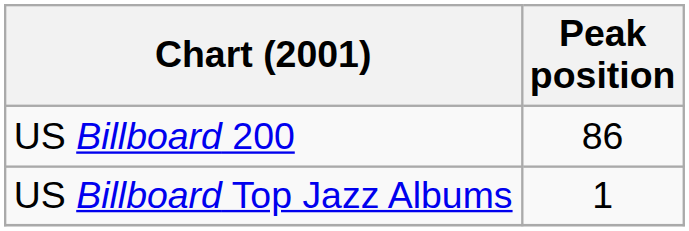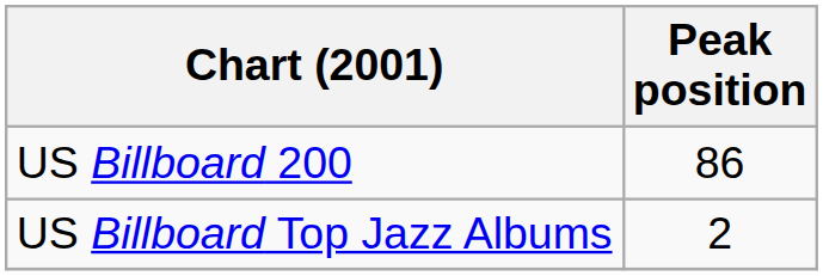 <table class="wikitable">
 <tr>
 <th>Chart (2001)</th>
 <th>Peak<br>position</th>
 </tr>
 <tr>
 <td>US <a href='#'><em>Billboard</em> 200</a></td>
 <td align="center">86</td>
 </tr>
 <tr>
 <td>US <a href='#'><em>Billboard</em> Top Jazz Albums</a></td>
-<td align="center">1</td>
+<td align="center">2</td>
 </tr>
 <tr>
 </tr>
 </table>
